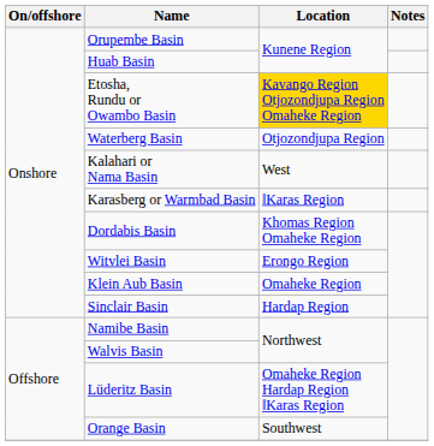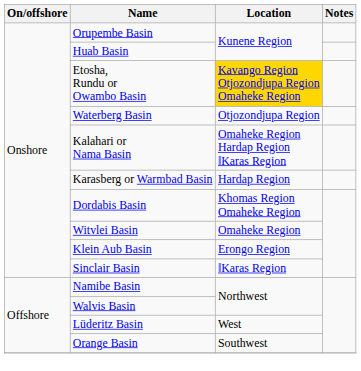 <table class="wikitable sortable">
 <tr>
 <th>On/offshore</th>
 <th>Name</th>
 <th>Location</th>
 <th class="unsortable">Notes</th>
 </tr>
 <tr>
 <td rowspan=10>Onshore</td>
 <td><a href='#'>Orupembe Basin</a></td>
 <td rowspan=2><a href='#'>Kunene Region</a></td>
 <td align=center></td>
 </tr>
 <tr>
 <td><a href='#'>Huab Basin</a></td>
 <td align=center></td>
 </tr>
 <tr>
 <td>Etosha,<br>Rundu or<br><a href='#'>Owambo Basin</a></td>
 <td style="background: gold;"><a href='#'>Kavango Region</a><br><a href='#'>Otjozondjupa Region</a><br><a href='#'>Omaheke Region</a></td>
 <td align=center></td>
 </tr>
 <tr>
 <td><a href='#'>Waterberg Basin</a></td>
 <td><a href='#'>Otjozondjupa Region</a></td>
 <td align=center></td>
 </tr>
 <tr>
 <td>Kalahari or<br><a href='#'>Nama Basin</a></td>
-<td>West</td>
+<td><a href='#'>Omaheke Region</a><br><a href='#'>Hardap Region</a><br><a href='#'>ǁKaras Region</a></td>
 <td align=center></td>
 </tr>
 <tr>
 <td>Karasberg or <a href='#'>Warmbad Basin</a></td>
-<td><a href='#'>ǁKaras Region</a></td>
+<td><a href='#'>Hardap Region</a></td>
 <td align=center></td>
 </tr>
 <tr>
 <td><a href='#'>Dordabis Basin</a></td>
 <td><a href='#'>Khomas Region</a><br><a href='#'>Omaheke Region</a></td>
 <td align=center rowspan=4></td>
 </tr>
 <tr>
 <td><a href='#'>Witvlei Basin</a></td>
+<td><a href='#'>Omaheke Region</a></td>
+</tr>
+<tr>
+<td><a href='#'>Klein Aub Basin</a></td>
 <td><a href='#'>Erongo Region</a></td>
 </tr>
 <tr>
-<td><a href='#'>Klein Aub Basin</a></td>
-<td><a href='#'>Omaheke Region</a></td>
-</tr>
-<tr>
 <td><a href='#'>Sinclair Basin</a></td>
-<td><a href='#'>Hardap Region</a></td>
+<td><a href='#'>ǁKaras Region</a></td>
 </tr>
 <tr>
 <td rowspan=4>Offshore</td>
 <td><a href='#'>Namibe Basin</a></td>
 <td rowspan=2>Northwest</td>
 <td align=center rowspan=4></td>
 </tr>
 <tr>
 <td><a href='#'>Walvis Basin</a></td>
 </tr>
 <tr>
 <td><a href='#'>Lüderitz Basin</a></td>
-<td><a href='#'>Omaheke Region</a><br><a href='#'>Hardap Region</a><br><a href='#'>ǁKaras Region</a></td>
+<td>West</td>
 </tr>
 <tr>
 <td><a href='#'>Orange Basin</a></td>
 <td>Southwest</td>
 </tr>
 <tr>
 </tr>
 </table>
